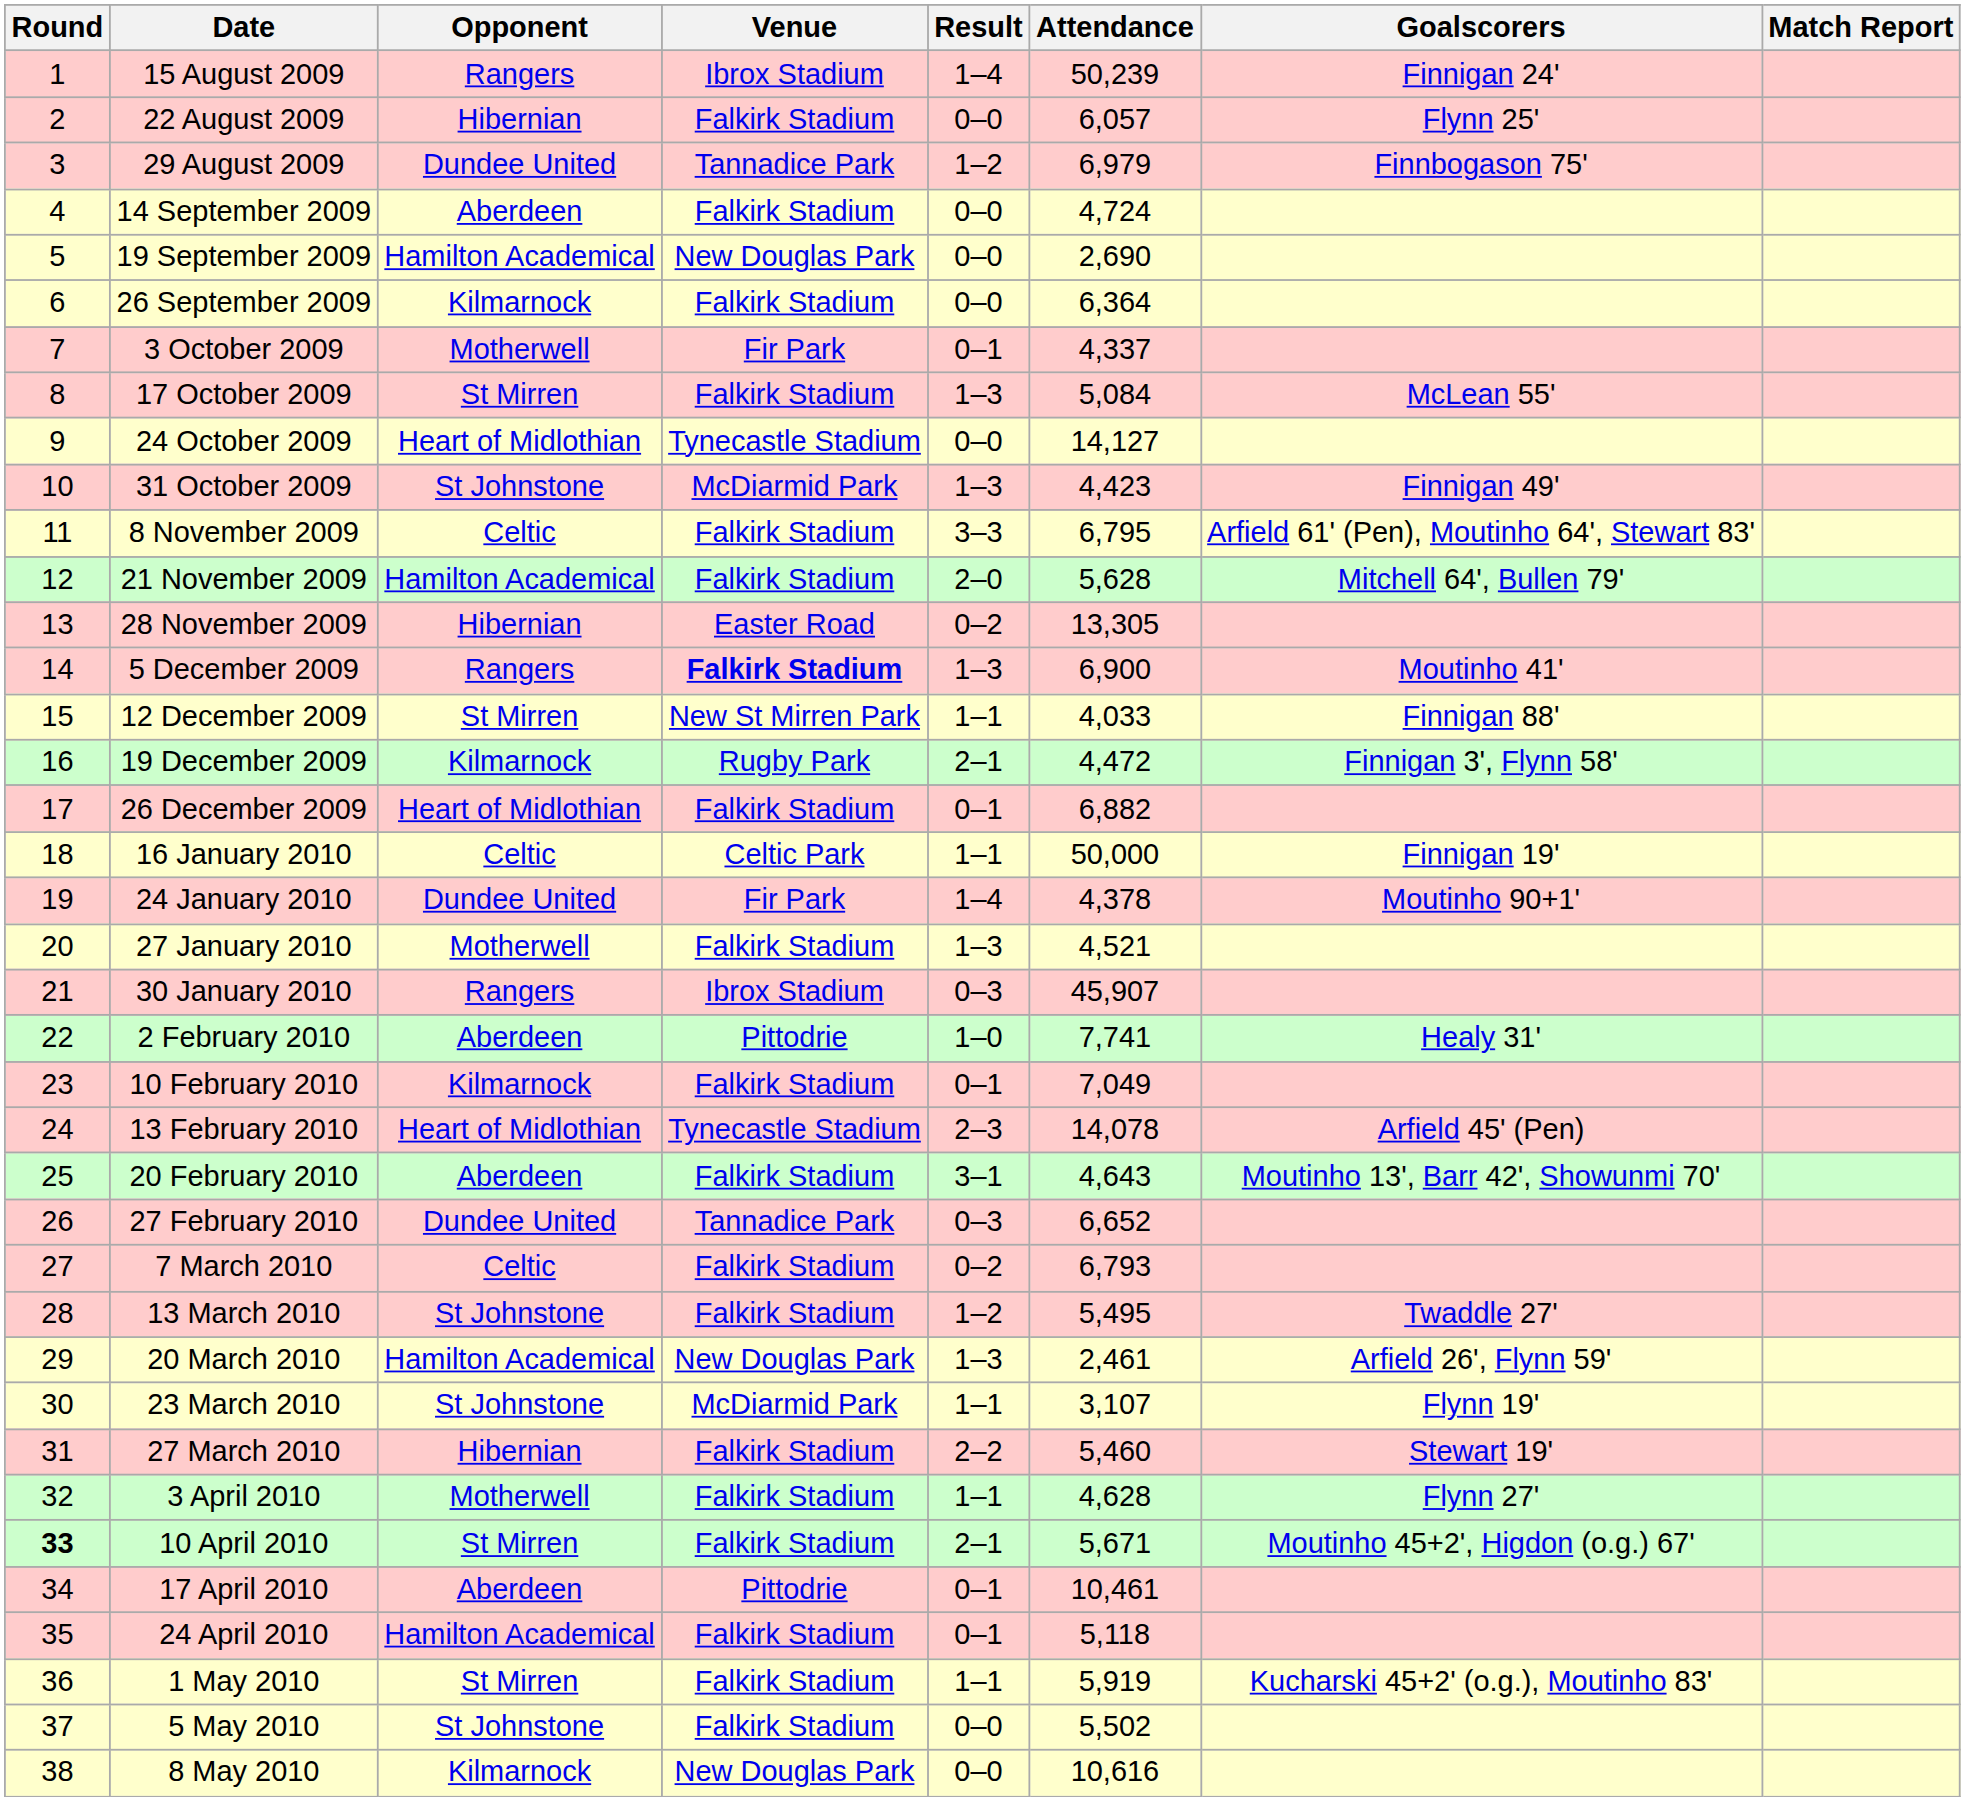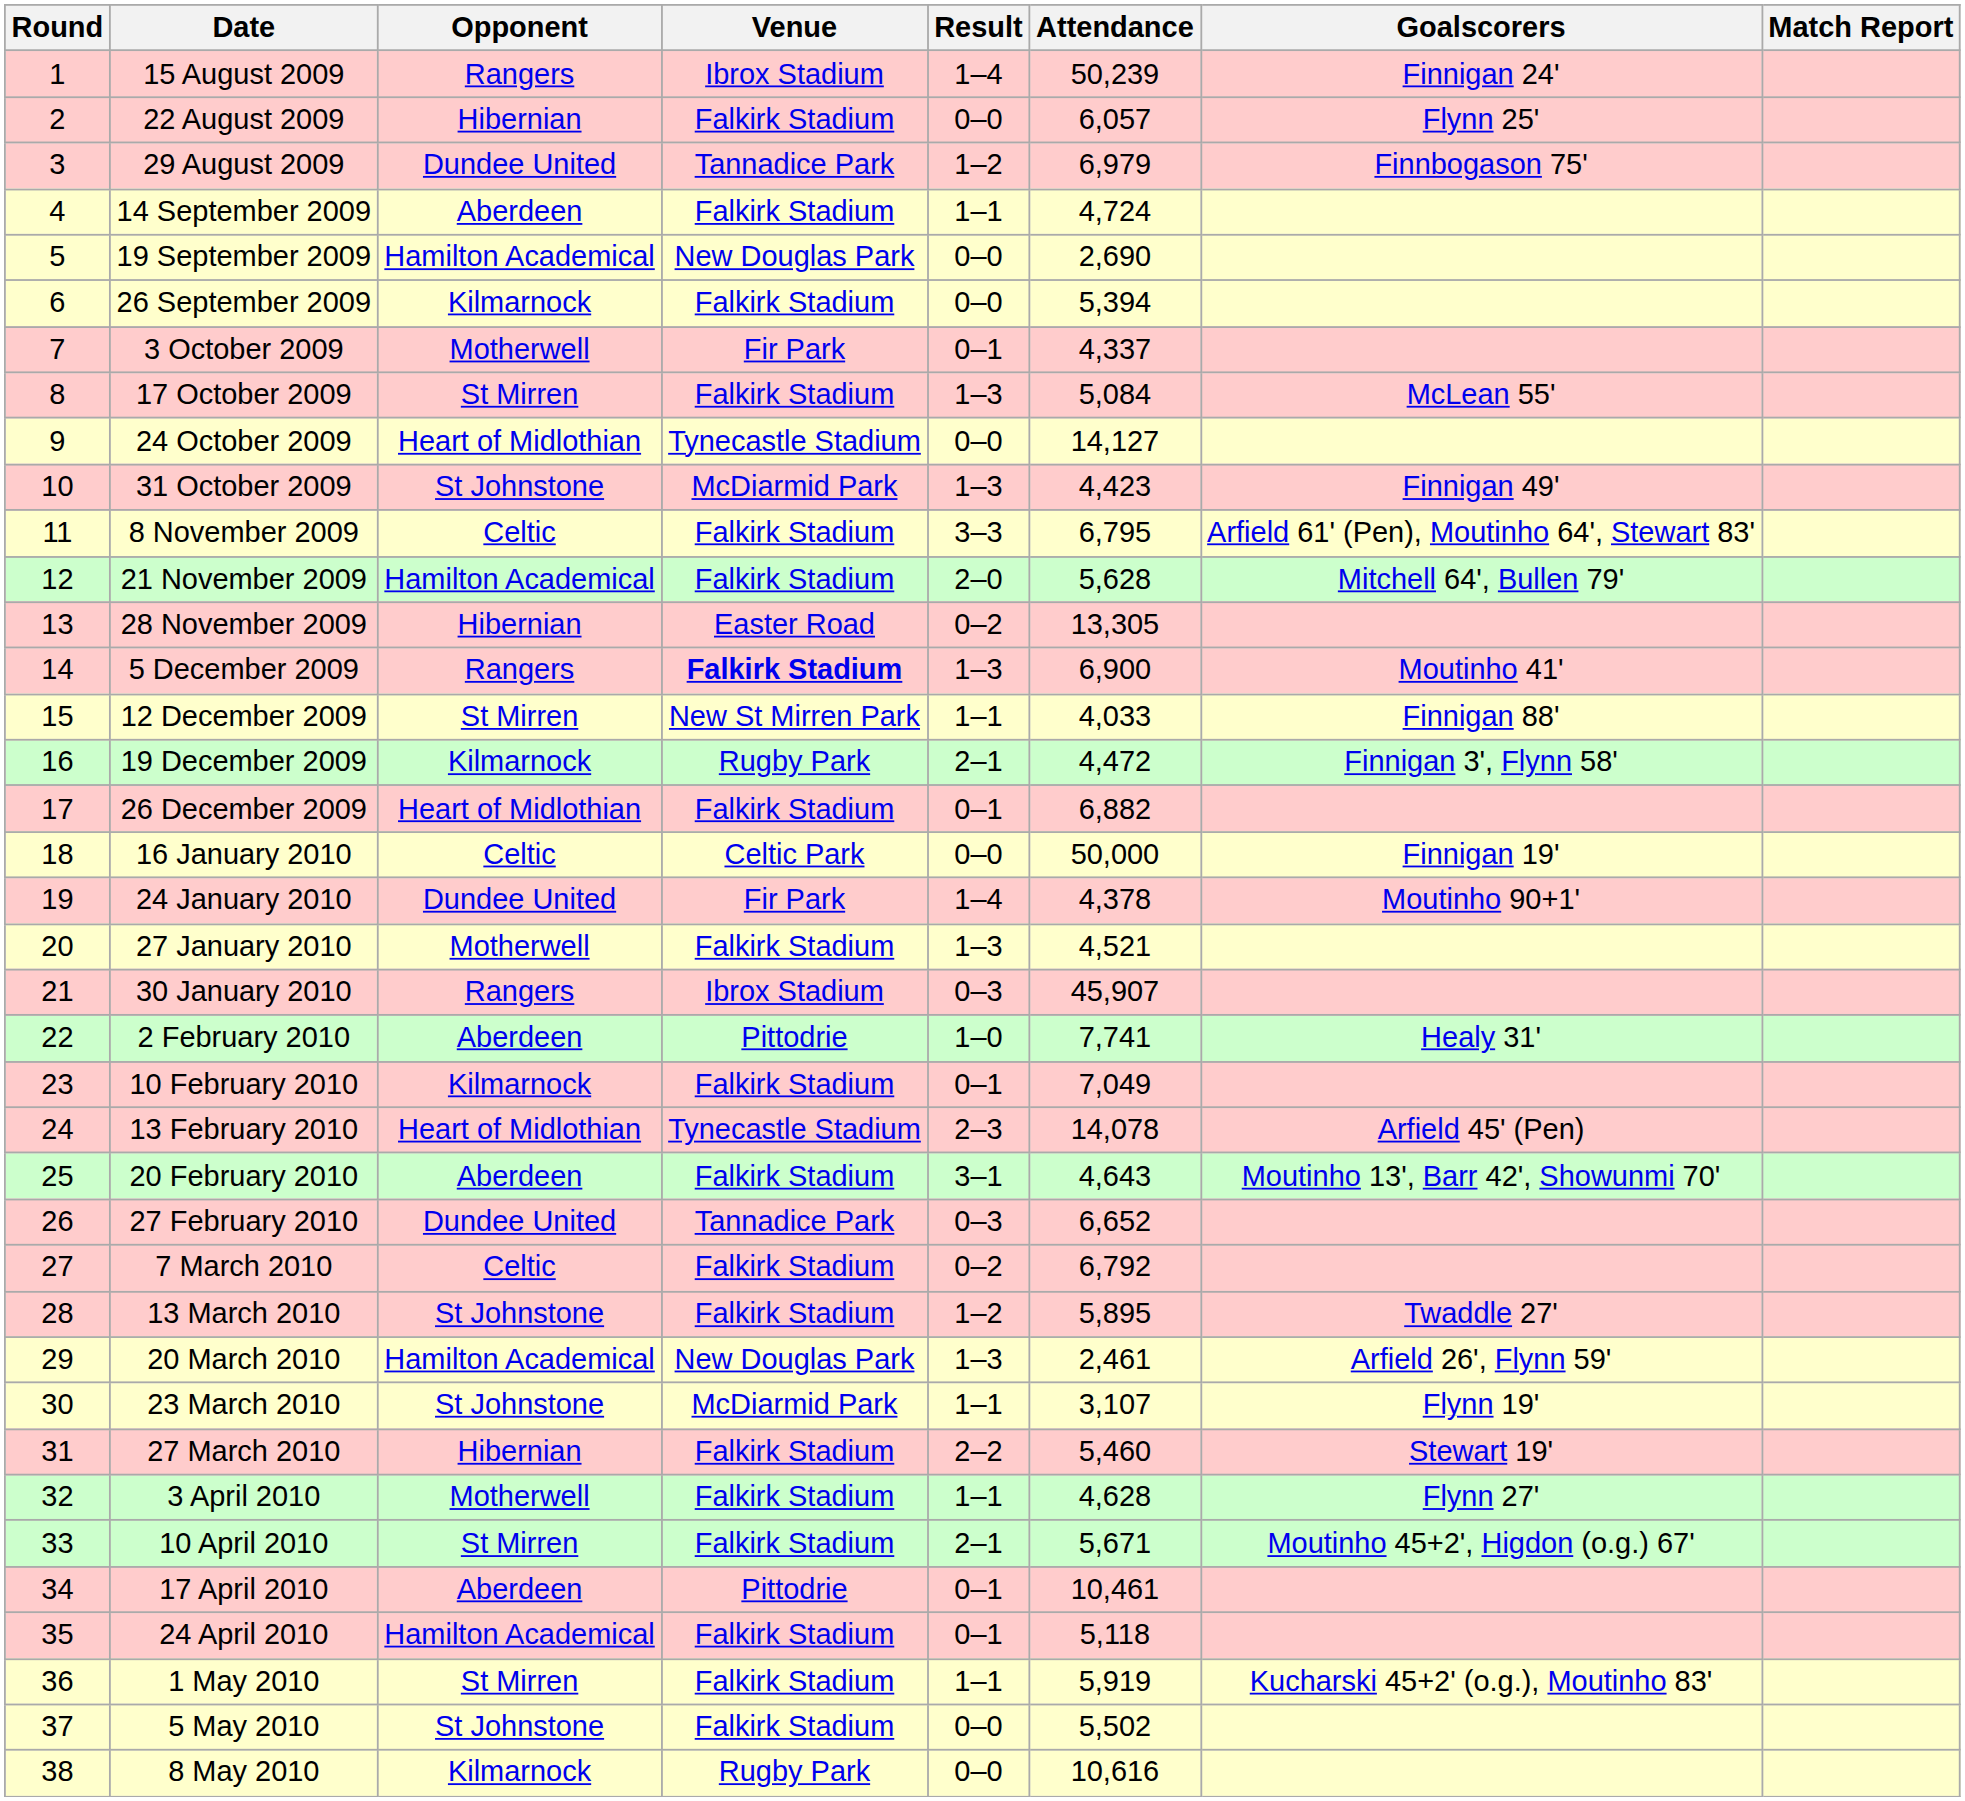 <table class="wikitable" style="text-align:center">
 <tr>
 <th>Round</th>
 <th>Date</th>
 <th>Opponent</th>
 <th>Venue</th>
 <th>Result</th>
 <th>Attendance</th>
 <th>Goalscorers</th>
 <th>Match Report</th>
 </tr>
 <tr style="background: #ffcccc;">
 <td>1</td>
 <td>15 August 2009</td>
 <td><a href='#'>Rangers</a></td>
 <td><a href='#'>Ibrox Stadium</a></td>
 <td>1–4</td>
 <td>50,239</td>
 <td><a href='#'>Finnigan</a> 24'</td>
 <td></td>
 </tr>
 <tr style="background: #ffcccc;">
 <td>2</td>
 <td>22 August 2009</td>
 <td><a href='#'>Hibernian</a></td>
 <td><a href='#'>Falkirk Stadium</a></td>
 <td>0–0</td>
 <td>6,057</td>
 <td><a href='#'>Flynn</a> 25'</td>
 <td></td>
 </tr>
 <tr style="background: #ffcccc;">
 <td>3</td>
 <td>29 August 2009</td>
 <td><a href='#'>Dundee United</a></td>
 <td><a href='#'>Tannadice Park</a></td>
 <td>1–2</td>
 <td>6,979</td>
 <td><a href='#'>Finnbogason</a> 75'</td>
 <td></td>
 </tr>
 <tr style="background: #ffffcc;">
 <td>4</td>
 <td>14 September 2009</td>
 <td><a href='#'>Aberdeen</a></td>
 <td><a href='#'>Falkirk Stadium</a></td>
-<td>0–0</td>
+<td>1–1</td>
 <td>4,724</td>
 <td></td>
 <td></td>
 </tr>
 <tr style="background: #ffffcc;">
 <td>5</td>
 <td>19 September 2009</td>
 <td><a href='#'>Hamilton Academical</a></td>
 <td><a href='#'>New Douglas Park</a></td>
 <td>0–0</td>
 <td>2,690</td>
 <td></td>
 <td></td>
 </tr>
 <tr style="background: #ffffcc;">
 <td>6</td>
 <td>26 September 2009</td>
 <td><a href='#'>Kilmarnock</a></td>
 <td><a href='#'>Falkirk Stadium</a></td>
 <td>0–0</td>
-<td>6,364</td>
+<td>5,394</td>
 <td></td>
 <td></td>
 </tr>
 <tr style="background: #ffcccc;">
 <td>7</td>
 <td>3 October 2009</td>
 <td><a href='#'>Motherwell</a></td>
 <td><a href='#'>Fir Park</a></td>
 <td>0–1</td>
 <td>4,337</td>
 <td></td>
 <td></td>
 </tr>
 <tr style="background: #ffcccc;">
 <td>8</td>
 <td>17 October 2009</td>
 <td><a href='#'>St Mirren</a></td>
 <td><a href='#'>Falkirk Stadium</a></td>
 <td>1–3</td>
 <td>5,084</td>
 <td><a href='#'>McLean</a> 55'</td>
 <td></td>
 </tr>
 <tr style="background: #ffffcc;">
 <td>9</td>
 <td>24 October 2009</td>
 <td><a href='#'>Heart of Midlothian</a></td>
 <td><a href='#'>Tynecastle Stadium</a></td>
 <td>0–0</td>
 <td>14,127</td>
 <td></td>
 <td></td>
 </tr>
 <tr style="background: #ffcccc;">
 <td>10</td>
 <td>31 October 2009</td>
 <td><a href='#'>St Johnstone</a></td>
 <td><a href='#'>McDiarmid Park</a></td>
 <td>1–3</td>
 <td>4,423</td>
 <td><a href='#'>Finnigan</a> 49'</td>
 <td></td>
 </tr>
 <tr style="background: #ffffcc;">
 <td>11</td>
 <td>8 November 2009</td>
 <td><a href='#'>Celtic</a></td>
 <td><a href='#'>Falkirk Stadium</a></td>
 <td>3–3</td>
 <td>6,795</td>
 <td><a href='#'>Arfield</a> 61' (Pen), <a href='#'>Moutinho</a> 64', <a href='#'>Stewart</a> 83'</td>
 <td></td>
 </tr>
 <tr style="background-color: #ccffcc;">
 <td>12</td>
 <td>21 November 2009</td>
 <td><a href='#'>Hamilton Academical</a></td>
 <td><a href='#'>Falkirk Stadium</a></td>
 <td>2–0</td>
 <td>5,628</td>
 <td><a href='#'>Mitchell</a> 64', <a href='#'>Bullen</a> 79'</td>
 <td></td>
 </tr>
 <tr style="background: #ffcccc;">
 <td>13</td>
 <td>28 November 2009</td>
 <td><a href='#'>Hibernian</a></td>
 <td><a href='#'>Easter Road</a></td>
 <td>0–2</td>
 <td>13,305</td>
 <td></td>
 <td></td>
 </tr>
 <tr style="background: #ffcccc;">
 <td>14</td>
 <td>5 December 2009</td>
 <td><a href='#'>Rangers</a></td>
 <td><strong><a href='#'>Falkirk Stadium</a></strong></td>
 <td>1–3</td>
 <td>6,900</td>
 <td><a href='#'>Moutinho</a> 41'</td>
 <td></td>
 </tr>
 <tr style="background: #ffffcc;">
 <td>15</td>
 <td>12 December 2009</td>
 <td><a href='#'>St Mirren</a></td>
 <td><a href='#'>New St Mirren Park</a></td>
 <td>1–1</td>
 <td>4,033</td>
 <td><a href='#'>Finnigan</a> 88'</td>
 <td></td>
 </tr>
 <tr style="background-color: #ccffcc;">
 <td>16</td>
 <td>19 December 2009</td>
 <td><a href='#'>Kilmarnock</a></td>
 <td><a href='#'>Rugby Park</a></td>
 <td>2–1</td>
 <td>4,472</td>
 <td><a href='#'>Finnigan</a> 3', <a href='#'>Flynn</a> 58'</td>
 <td></td>
 </tr>
 <tr style="background: #ffcccc;">
 <td>17</td>
 <td>26 December 2009</td>
 <td><a href='#'>Heart of Midlothian</a></td>
 <td><a href='#'>Falkirk Stadium</a></td>
 <td>0–1</td>
 <td>6,882</td>
 <td></td>
 <td></td>
 </tr>
 <tr style="background: #ffffcc;">
 <td>18</td>
 <td>16 January 2010</td>
 <td><a href='#'>Celtic</a></td>
 <td><a href='#'>Celtic Park</a></td>
-<td>1–1</td>
+<td>0–0</td>
 <td>50,000</td>
 <td><a href='#'>Finnigan</a> 19'</td>
 <td></td>
 </tr>
 <tr style="background: #ffcccc;">
 <td>19</td>
 <td>24 January 2010</td>
 <td><a href='#'>Dundee United</a></td>
 <td><a href='#'>Fir Park</a></td>
 <td>1–4</td>
 <td>4,378</td>
 <td><a href='#'>Moutinho</a> 90+1'</td>
 <td></td>
 </tr>
 <tr style="background: #ffffcc;">
 <td>20</td>
 <td>27 January 2010</td>
 <td><a href='#'>Motherwell</a></td>
 <td><a href='#'>Falkirk Stadium</a></td>
 <td>1–3</td>
 <td>4,521</td>
 <td></td>
 <td></td>
 </tr>
 <tr style="background: #ffcccc;">
 <td>21</td>
 <td>30 January 2010</td>
 <td><a href='#'>Rangers</a></td>
 <td><a href='#'>Ibrox Stadium</a></td>
 <td>0–3</td>
 <td>45,907</td>
 <td></td>
 <td></td>
 </tr>
 <tr style="background-color: #ccffcc;">
 <td>22</td>
 <td>2 February 2010</td>
 <td><a href='#'>Aberdeen</a></td>
 <td><a href='#'>Pittodrie</a></td>
 <td>1–0</td>
 <td>7,741</td>
 <td><a href='#'>Healy</a> 31'</td>
 <td></td>
 </tr>
 <tr style="background: #ffcccc;">
 <td>23</td>
 <td>10 February 2010</td>
 <td><a href='#'>Kilmarnock</a></td>
 <td><a href='#'>Falkirk Stadium</a></td>
 <td>0–1</td>
 <td>7,049</td>
 <td></td>
 <td></td>
 </tr>
 <tr style="background: #ffcccc;">
 <td>24</td>
 <td>13 February 2010</td>
 <td><a href='#'>Heart of Midlothian</a></td>
 <td><a href='#'>Tynecastle Stadium</a></td>
 <td>2–3</td>
 <td>14,078</td>
 <td><a href='#'>Arfield</a> 45' (Pen)</td>
 <td></td>
 </tr>
 <tr style="background-color: #ccffcc;">
 <td>25</td>
 <td>20 February 2010</td>
 <td><a href='#'>Aberdeen</a></td>
 <td><a href='#'>Falkirk Stadium</a></td>
 <td>3–1</td>
 <td>4,643</td>
 <td><a href='#'>Moutinho</a> 13', <a href='#'>Barr</a> 42', <a href='#'>Showunmi</a> 70'</td>
 <td></td>
 </tr>
 <tr style="background: #ffcccc;">
 <td>26</td>
 <td>27 February 2010</td>
 <td><a href='#'>Dundee United</a></td>
 <td><a href='#'>Tannadice Park</a></td>
 <td>0–3</td>
 <td>6,652</td>
 <td></td>
 <td></td>
 </tr>
 <tr style="background: #ffcccc;">
 <td>27</td>
 <td>7 March 2010</td>
 <td><a href='#'>Celtic</a></td>
 <td><a href='#'>Falkirk Stadium</a></td>
 <td>0–2</td>
-<td>6,793</td>
+<td>6,792</td>
 <td></td>
 <td></td>
 </tr>
 <tr style="background: #ffcccc;">
 <td>28</td>
 <td>13 March 2010</td>
 <td><a href='#'>St Johnstone</a></td>
 <td><a href='#'>Falkirk Stadium</a></td>
 <td>1–2</td>
-<td>5,495</td>
+<td>5,895</td>
 <td><a href='#'>Twaddle</a> 27'</td>
 <td></td>
 </tr>
 <tr style="background: #ffffcc;">
 <td>29</td>
 <td>20 March 2010</td>
 <td><a href='#'>Hamilton Academical</a></td>
 <td><a href='#'>New Douglas Park</a></td>
 <td>1–3</td>
 <td>2,461</td>
 <td><a href='#'>Arfield</a> 26', <a href='#'>Flynn</a> 59'</td>
 <td></td>
 </tr>
 <tr style="background: #ffffcc;">
 <td>30</td>
 <td>23 March 2010</td>
 <td><a href='#'>St Johnstone</a></td>
 <td><a href='#'>McDiarmid Park</a></td>
 <td>1–1</td>
 <td>3,107</td>
 <td><a href='#'>Flynn</a> 19'</td>
 <td></td>
 </tr>
 <tr style="background: #ffcccc;">
 <td>31</td>
 <td>27 March 2010</td>
 <td><a href='#'>Hibernian</a></td>
 <td><a href='#'>Falkirk Stadium</a></td>
 <td>2–2</td>
 <td>5,460</td>
 <td><a href='#'>Stewart</a> 19'</td>
 <td></td>
 </tr>
 <tr style="background-color: #ccffcc;">
 <td>32</td>
 <td>3 April 2010</td>
 <td><a href='#'>Motherwell</a></td>
 <td><a href='#'>Falkirk Stadium</a></td>
 <td>1–1</td>
 <td>4,628</td>
 <td><a href='#'>Flynn</a> 27'</td>
 <td></td>
 </tr>
 <tr style="background-color: #ccffcc;">
-<td><strong>33</strong></td>
+<td>33</td>
 <td>10 April 2010</td>
 <td><a href='#'>St Mirren</a></td>
 <td><a href='#'>Falkirk Stadium</a></td>
 <td>2–1</td>
 <td>5,671</td>
 <td><a href='#'>Moutinho</a> 45+2', <a href='#'>Higdon</a> (o.g.) 67'</td>
 <td></td>
 </tr>
 <tr style="background: #ffcccc;">
 <td>34</td>
 <td>17 April 2010</td>
 <td><a href='#'>Aberdeen</a></td>
 <td><a href='#'>Pittodrie</a></td>
 <td>0–1</td>
 <td>10,461</td>
 <td></td>
 <td></td>
 </tr>
 <tr style="background: #ffcccc;">
 <td>35</td>
 <td>24 April 2010</td>
 <td><a href='#'>Hamilton Academical</a></td>
 <td><a href='#'>Falkirk Stadium</a></td>
 <td>0–1</td>
 <td>5,118</td>
 <td></td>
 <td></td>
 </tr>
 <tr style="background: #ffffcc;">
 <td>36</td>
 <td>1 May 2010</td>
 <td><a href='#'>St Mirren</a></td>
 <td><a href='#'>Falkirk Stadium</a></td>
 <td>1–1</td>
 <td>5,919</td>
 <td><a href='#'>Kucharski</a> 45+2' (o.g.), <a href='#'>Moutinho</a> 83'</td>
 <td></td>
 </tr>
 <tr style="background: #ffffcc;">
 <td>37</td>
 <td>5 May 2010</td>
 <td><a href='#'>St Johnstone</a></td>
 <td><a href='#'>Falkirk Stadium</a></td>
 <td>0–0</td>
 <td>5,502</td>
 <td></td>
 <td></td>
 </tr>
 <tr style="background: #ffffcc;">
 <td>38</td>
 <td>8 May 2010</td>
 <td><a href='#'>Kilmarnock</a></td>
-<td><a href='#'>New Douglas Park</a></td>
+<td><a href='#'>Rugby Park</a></td>
 <td>0–0</td>
 <td>10,616</td>
 <td></td>
 <td></td>
 </tr>
 </table>
